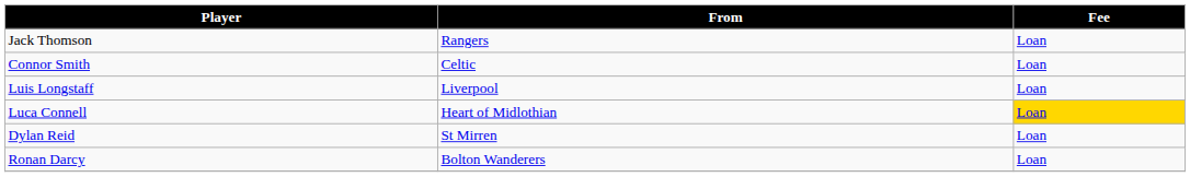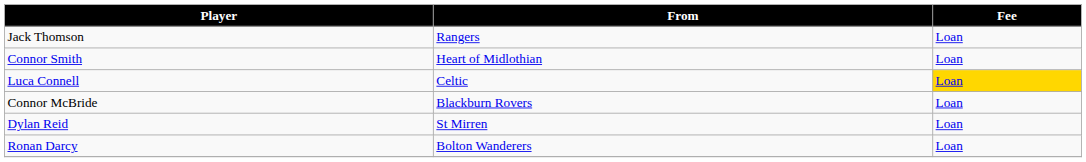 <table class="wikitable" style="text-align:left; font-size:95%;width:98%;">
 <tr>
 <th style="background:black; color:white;">Player</th>
 <th style="background:black; color:white;">From</th>
 <th style="background:black; color:white;">Fee</th>
 </tr>
 <tr>
 <td> Jack Thomson</td>
 <td> <a href='#'>Rangers</a></td>
 <td><a href='#'>Loan</a></td>
 </tr>
 <tr>
 <td> <a href='#'>Connor Smith</a></td>
-<td> <a href='#'>Celtic</a></td>
-<td><a href='#'>Loan</a></td>
-</tr>
-<tr>
-<td> <a href='#'>Luis Longstaff</a></td>
-<td> <a href='#'>Liverpool</a></td>
+<td> <a href='#'>Heart of Midlothian</a></td>
 <td><a href='#'>Loan</a></td>
 </tr>
 <tr>
 <td> <a href='#'>Luca Connell</a></td>
-<td> <a href='#'>Heart of Midlothian</a></td>
+<td> <a href='#'>Celtic</a></td>
 <td style="background: gold;"><a href='#'>Loan</a></td>
+</tr>
+<tr>
+<td> Connor McBride</td>
+<td> <a href='#'>Blackburn Rovers</a></td>
+<td><a href='#'>Loan</a></td>
 </tr>
 <tr>
 <td> <a href='#'>Dylan Reid</a></td>
 <td> <a href='#'>St Mirren</a></td>
 <td><a href='#'>Loan</a></td>
 </tr>
 <tr>
 <td> <a href='#'>Ronan Darcy</a></td>
 <td> <a href='#'>Bolton Wanderers</a></td>
 <td><a href='#'>Loan</a></td>
 </tr>
 <tr>
 </tr>
 </table>
